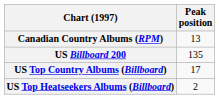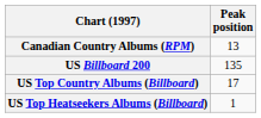 <table class="wikitable sortable plainrowheaders" style="text-align:center">
 <tr>
 <th scope="col">Chart (1997)</th>
 <th scope="col">Peak<br> position</th>
 </tr>
 <tr>
 <th scope="row">Canadian Country Albums (<em><a href='#'>RPM</a></em>)</th>
 <td>13</td>
 </tr>
 <tr>
 <th scope="row">US <a href='#'><em>Billboard</em> 200</a></th>
 <td>135</td>
 </tr>
 <tr>
 <th scope="row">US <a href='#'>Top Country Albums</a> (<em><a href='#'>Billboard</a></em>)</th>
 <td>17</td>
 </tr>
 <tr>
 <th scope="row">US <a href='#'>Top Heatseekers Albums</a> (<em><a href='#'>Billboard</a></em>)</th>
-<td>2</td>
+<td>1</td>
 </tr>
 </table>
